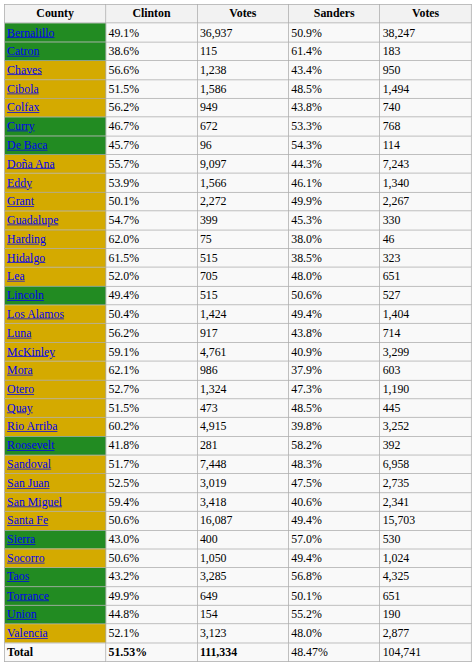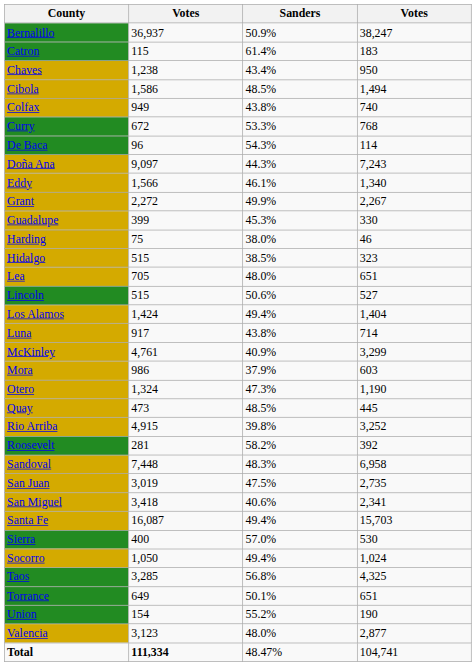 <table width="50%" class="wikitable sortable">
 <tr>
 <th width="10%">County</th>
-<th width="10%">Clinton</th>
 <th width="10%">Votes</th>
 <th width="10%">Sanders</th>
 <th width="10%">Votes</th>
 </tr>
 <tr>
 <td style="background:#228B22;"><a href='#'>Bernalillo</a></td>
-<td>49.1%</td>
 <td>36,937</td>
 <td>50.9%</td>
 <td>38,247</td>
 </tr>
 <tr>
 <td style="background:#228B22;"><a href='#'>Catron</a></td>
-<td>38.6%</td>
 <td>115</td>
 <td>61.4%</td>
 <td>183</td>
 </tr>
 <tr>
 <td style="background:#D4AA00;"><a href='#'>Chaves</a></td>
-<td>56.6%</td>
 <td>1,238</td>
 <td>43.4%</td>
 <td>950</td>
 </tr>
 <tr>
 <td style="background:#D4AA00;"><a href='#'>Cibola</a></td>
-<td>51.5%</td>
 <td>1,586</td>
 <td>48.5%</td>
 <td>1,494</td>
 </tr>
 <tr>
 <td style="background:#D4AA00;"><a href='#'>Colfax</a></td>
-<td>56.2%</td>
 <td>949</td>
 <td>43.8%</td>
 <td>740</td>
 </tr>
 <tr>
 <td style="background:#228B22;"><a href='#'>Curry</a></td>
-<td>46.7%</td>
 <td>672</td>
 <td>53.3%</td>
 <td>768</td>
 </tr>
 <tr>
 <td style="background:#228B22;"><a href='#'>De Baca</a></td>
-<td>45.7%</td>
 <td>96</td>
 <td>54.3%</td>
 <td>114</td>
 </tr>
 <tr>
 <td style="background:#D4AA00;"><a href='#'>Doña Ana</a></td>
-<td>55.7%</td>
 <td>9,097</td>
 <td>44.3%</td>
 <td>7,243</td>
 </tr>
 <tr>
 <td style="background:#D4AA00;"><a href='#'>Eddy</a></td>
-<td>53.9%</td>
 <td>1,566</td>
 <td>46.1%</td>
 <td>1,340</td>
 </tr>
 <tr>
 <td style="background:#D4AA00;"><a href='#'>Grant</a></td>
-<td>50.1%</td>
 <td>2,272</td>
 <td>49.9%</td>
 <td>2,267</td>
 </tr>
 <tr>
 <td style="background:#D4AA00;"><a href='#'>Guadalupe</a></td>
-<td>54.7%</td>
 <td>399</td>
 <td>45.3%</td>
 <td>330</td>
 </tr>
 <tr>
 <td style="background:#D4AA00;"><a href='#'>Harding</a></td>
-<td>62.0%</td>
 <td>75</td>
 <td>38.0%</td>
 <td>46</td>
 </tr>
 <tr>
 <td style="background:#D4AA00;"><a href='#'>Hidalgo</a></td>
-<td>61.5%</td>
 <td>515</td>
 <td>38.5%</td>
 <td>323</td>
 </tr>
 <tr>
 <td style="background:#D4AA00;"><a href='#'>Lea</a></td>
-<td>52.0%</td>
 <td>705</td>
 <td>48.0%</td>
 <td>651</td>
 </tr>
 <tr>
 <td style="background:#228B22;"><a href='#'>Lincoln</a></td>
-<td>49.4%</td>
 <td>515</td>
 <td>50.6%</td>
 <td>527</td>
 </tr>
 <tr>
 <td style="background:#D4AA00;"><a href='#'>Los Alamos</a></td>
-<td>50.4%</td>
 <td>1,424</td>
 <td>49.4%</td>
 <td>1,404</td>
 </tr>
 <tr>
 <td style="background:#D4AA00;"><a href='#'>Luna</a></td>
-<td>56.2%</td>
 <td>917</td>
 <td>43.8%</td>
 <td>714</td>
 </tr>
 <tr>
 <td style="background:#D4AA00;"><a href='#'>McKinley</a></td>
-<td>59.1%</td>
 <td>4,761</td>
 <td>40.9%</td>
 <td>3,299</td>
 </tr>
 <tr>
 <td style="background:#D4AA00;"><a href='#'>Mora</a></td>
-<td>62.1%</td>
 <td>986</td>
 <td>37.9%</td>
 <td>603</td>
 </tr>
 <tr>
 <td style="background:#D4AA00;"><a href='#'>Otero</a></td>
-<td>52.7%</td>
 <td>1,324</td>
 <td>47.3%</td>
 <td>1,190</td>
 </tr>
 <tr>
 <td style="background:#D4AA00;"><a href='#'>Quay</a></td>
-<td>51.5%</td>
 <td>473</td>
 <td>48.5%</td>
 <td>445</td>
 </tr>
 <tr>
 <td style="background:#D4AA00;"><a href='#'>Rio Arriba</a></td>
-<td>60.2%</td>
 <td>4,915</td>
 <td>39.8%</td>
 <td>3,252</td>
 </tr>
 <tr>
 <td style="background:#228B22;"><a href='#'>Roosevelt</a></td>
-<td>41.8%</td>
 <td>281</td>
 <td>58.2%</td>
 <td>392</td>
 </tr>
 <tr>
 <td style="background:#D4AA00;"><a href='#'>Sandoval</a></td>
-<td>51.7%</td>
 <td>7,448</td>
 <td>48.3%</td>
 <td>6,958</td>
 </tr>
 <tr>
 <td style="background:#D4AA00;"><a href='#'>San Juan</a></td>
-<td>52.5%</td>
 <td>3,019</td>
 <td>47.5%</td>
 <td>2,735</td>
 </tr>
 <tr>
 <td style="background:#D4AA00;"><a href='#'>San Miguel</a></td>
-<td>59.4%</td>
 <td>3,418</td>
 <td>40.6%</td>
 <td>2,341</td>
 </tr>
 <tr>
 <td style="background:#D4AA00;"><a href='#'>Santa Fe</a></td>
-<td>50.6%</td>
 <td>16,087</td>
 <td>49.4%</td>
 <td>15,703</td>
 </tr>
 <tr>
 <td style="background:#228B22;"><a href='#'>Sierra</a></td>
-<td>43.0%</td>
 <td>400</td>
 <td>57.0%</td>
 <td>530</td>
 </tr>
 <tr>
 <td style="background:#D4AA00;"><a href='#'>Socorro</a></td>
-<td>50.6%</td>
 <td>1,050</td>
 <td>49.4%</td>
 <td>1,024</td>
 </tr>
 <tr>
 <td style="background:#228B22;"><a href='#'>Taos</a></td>
-<td>43.2%</td>
 <td>3,285</td>
 <td>56.8%</td>
 <td>4,325</td>
 </tr>
 <tr>
 <td style="background:#228B22;"><a href='#'>Torrance</a></td>
-<td>49.9%</td>
 <td>649</td>
 <td>50.1%</td>
 <td>651</td>
 </tr>
 <tr>
 <td style="background:#228B22;"><a href='#'>Union</a></td>
-<td>44.8%</td>
 <td>154</td>
 <td>55.2%</td>
 <td>190</td>
 </tr>
 <tr>
 <td style="background:#D4AA00;"><a href='#'>Valencia</a></td>
-<td>52.1%</td>
 <td>3,123</td>
 <td>48.0%</td>
 <td>2,877</td>
 </tr>
 <tr>
 <td><strong>Total</strong></td>
-<td><strong>51.53%</strong></td>
 <td><strong>111,334</strong></td>
 <td>48.47%</td>
 <td>104,741</td>
 </tr>
 </table>
